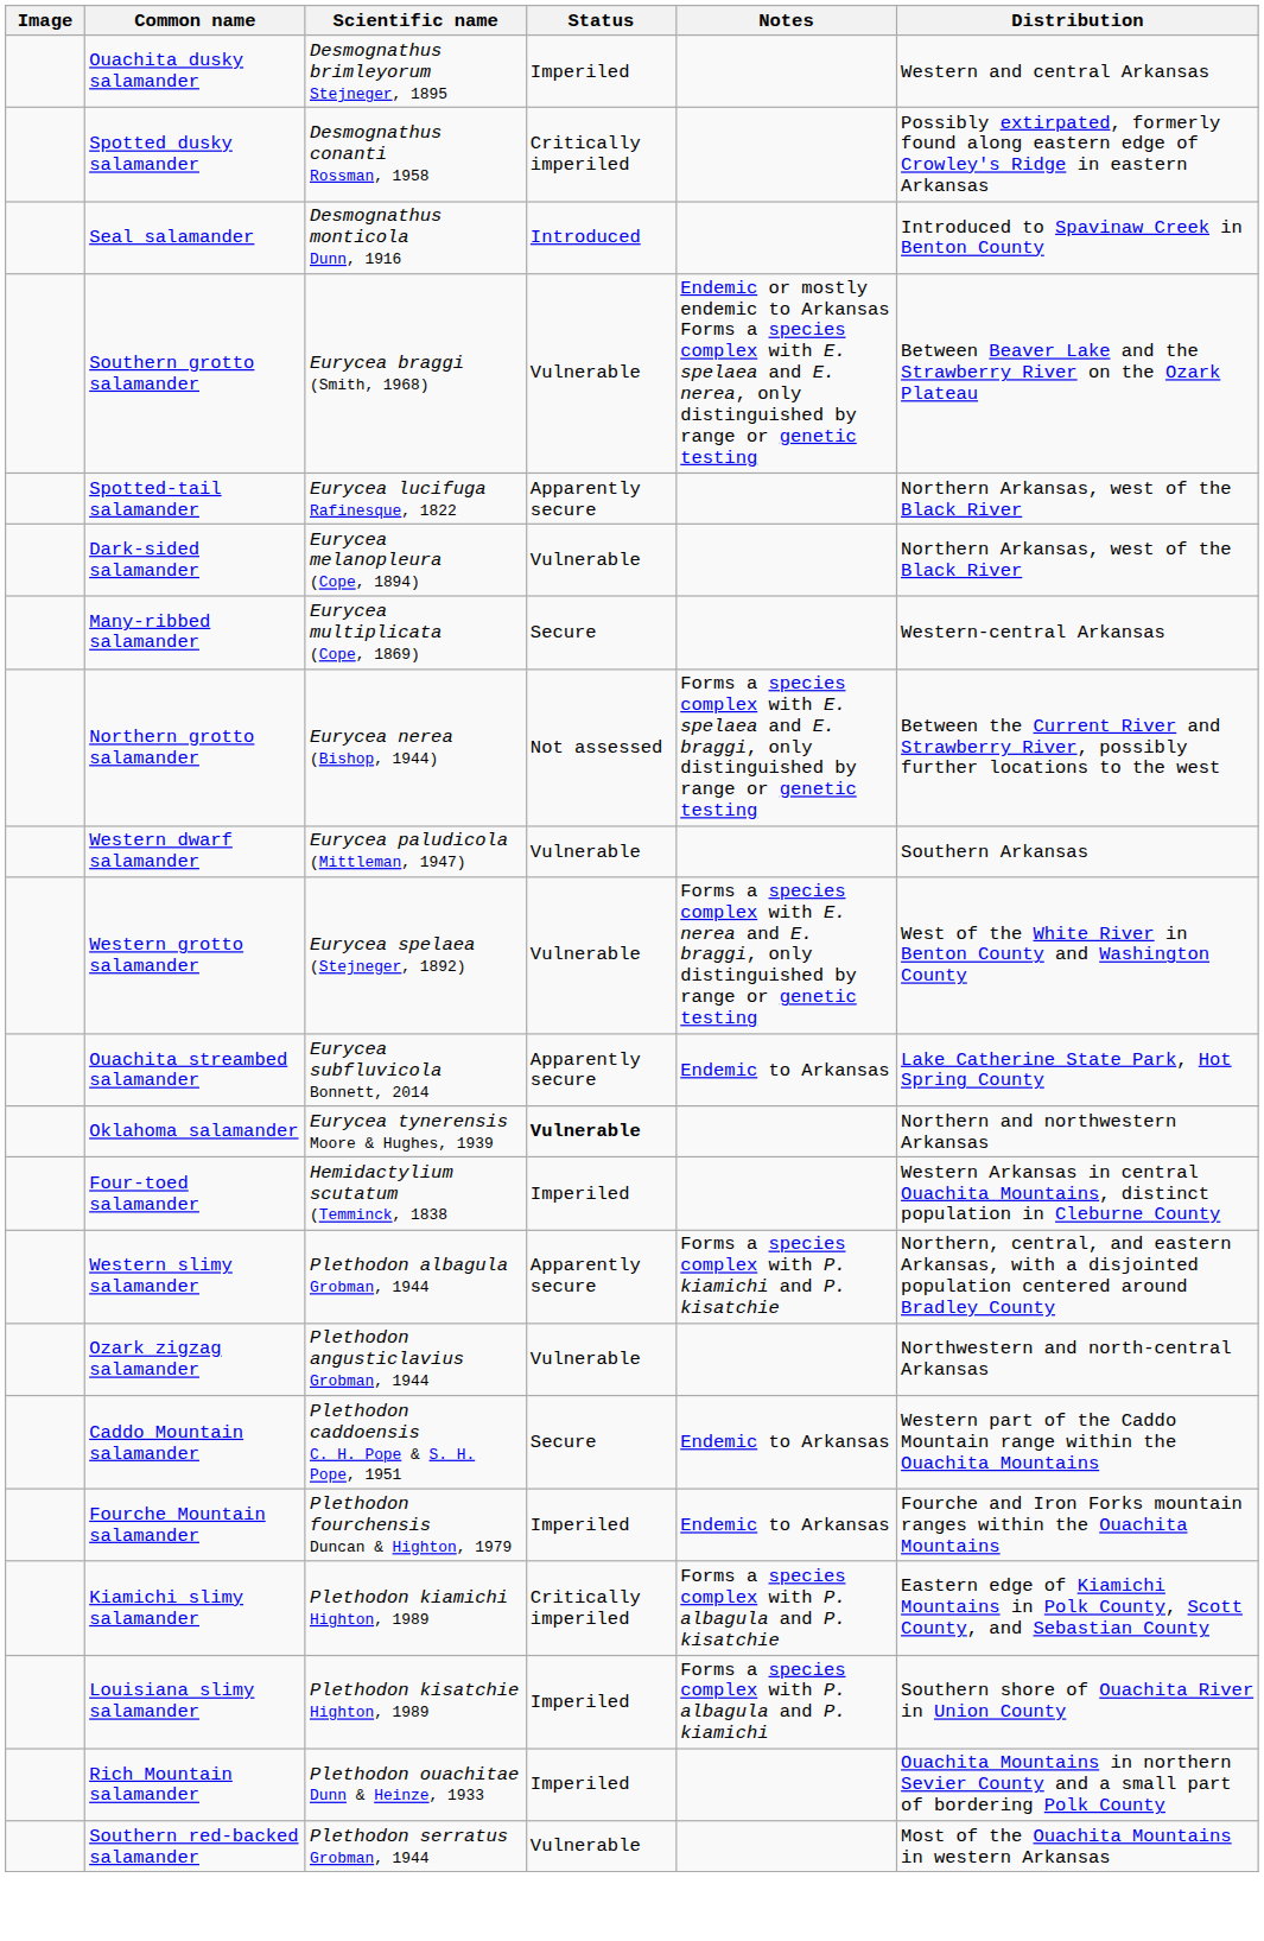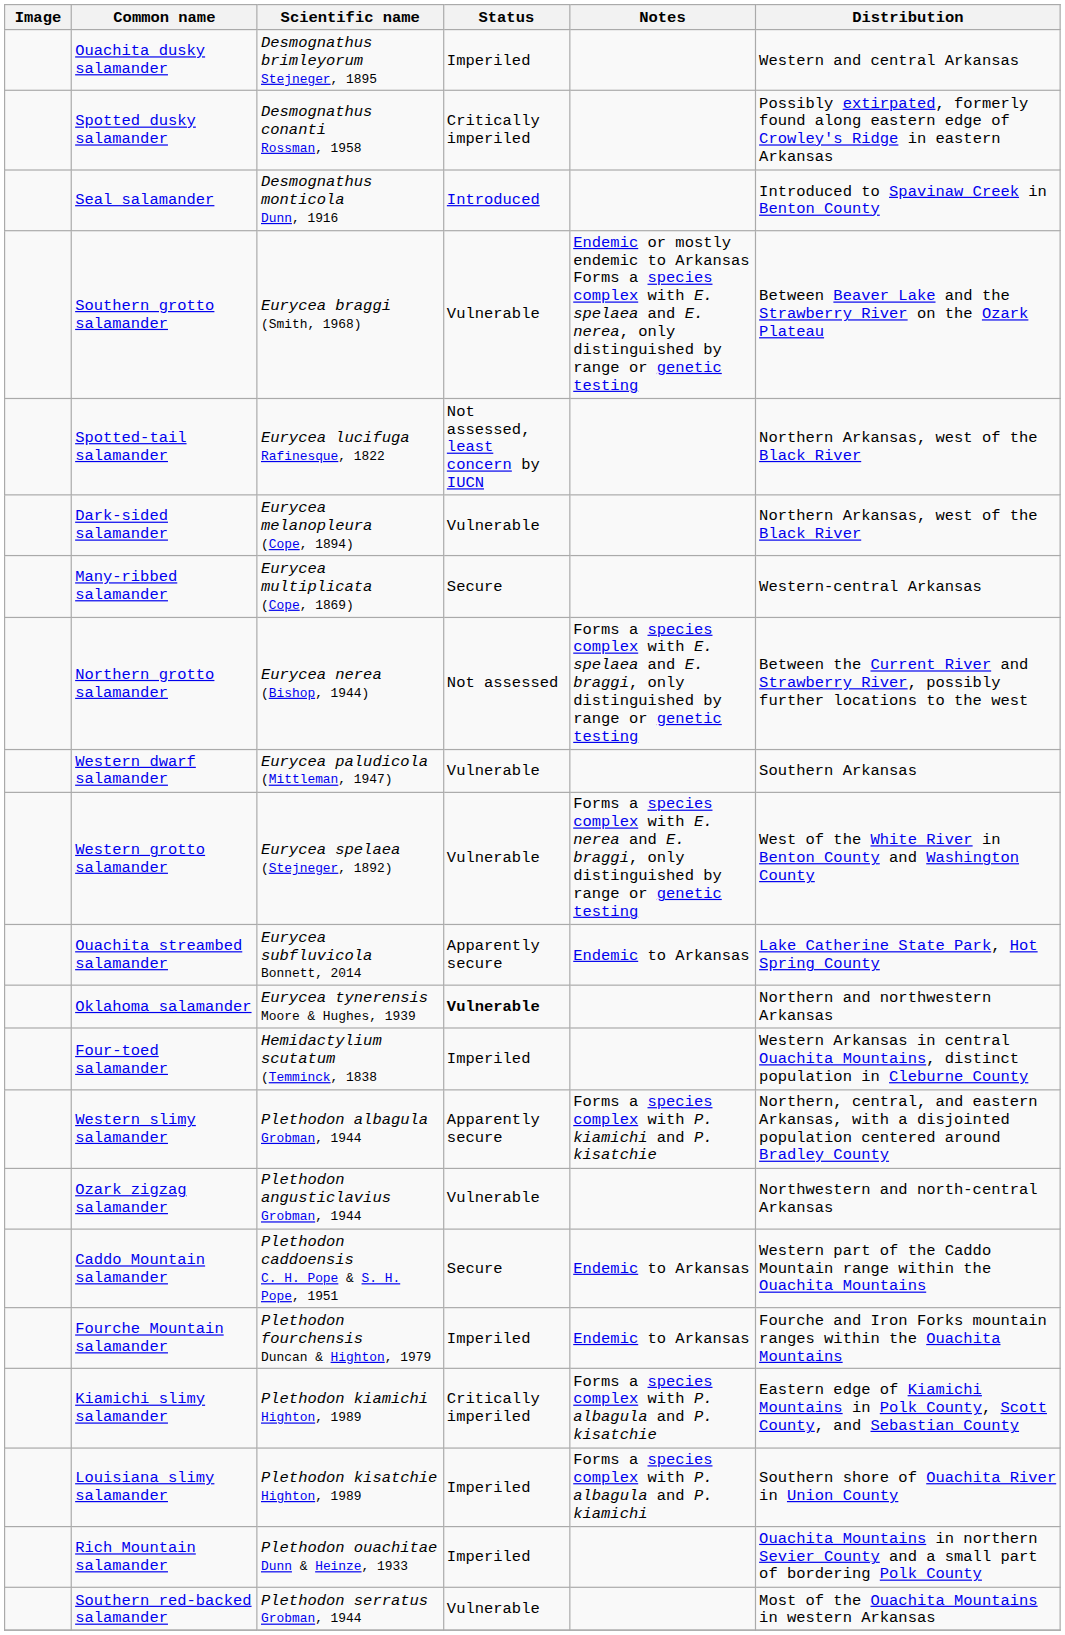 <table class="wikitable">
 <tr>
 <th scope="col" style="width: 50px;">Image</th>
 <th scope="col" style="width: 150px;">Common name</th>
 <th scope="col" style="width: 150px;">Scientific name</th>
 <th scope="col" style="width: 100px;">Status</th>
 <th scope="col" style="width: 150px;">Notes</th>
 <th scope="col" style="width: 250px;">Distribution</th>
 </tr>
 <tr>
 <td></td>
 <td><a href='#'>Ouachita dusky salamander</a></td>
 <td><em>Desmognathus brimleyorum</em><br><small><a href='#'>Stejneger</a>, 1895</small></td>
 <td>Imperiled</td>
 <td></td>
 <td>Western and central Arkansas</td>
 </tr>
 <tr>
 <td></td>
 <td><a href='#'>Spotted dusky salamander</a></td>
 <td><em>Desmognathus conanti</em><br><small><a href='#'>Rossman</a>, 1958</small></td>
 <td>Critically imperiled</td>
 <td></td>
 <td>Possibly <a href='#'>extirpated</a>, formerly found along eastern edge of <a href='#'>Crowley's Ridge</a> in eastern Arkansas</td>
 </tr>
 <tr>
 <td></td>
 <td><a href='#'>Seal salamander</a></td>
 <td><em>Desmognathus monticola</em><br><small><a href='#'>Dunn</a>, 1916</small></td>
 <td><a href='#'>Introduced</a></td>
 <td></td>
 <td>Introduced to <a href='#'>Spavinaw Creek</a> in <a href='#'>Benton County</a></td>
 </tr>
 <tr>
 <td></td>
 <td><a href='#'>Southern grotto salamander</a></td>
 <td><em>Eurycea braggi</em><br><small>(Smith, 1968)</small></td>
 <td>Vulnerable</td>
 <td><a href='#'>Endemic</a> or mostly endemic to Arkansas<br>Forms a <a href='#'>species complex</a> with <em>E. spelaea</em> and <em>E. nerea</em>, only distinguished by range or <a href='#'>genetic testing</a></td>
 <td>Between <a href='#'>Beaver Lake</a> and the <a href='#'>Strawberry River</a> on the <a href='#'>Ozark Plateau</a></td>
 </tr>
 <tr>
 <td></td>
 <td><a href='#'>Spotted-tail salamander</a></td>
 <td><em>Eurycea lucifuga</em><br><small><a href='#'>Rafinesque</a>, 1822</small></td>
-<td>Apparently secure</td>
+<td>Not assessed, <a href='#'>least concern</a> by <a href='#'>IUCN</a></td>
 <td></td>
 <td>Northern Arkansas, west of the <a href='#'>Black River</a></td>
 </tr>
 <tr>
 <td></td>
 <td><a href='#'>Dark-sided salamander</a></td>
 <td><em>Eurycea melanopleura</em><br><small>(<a href='#'>Cope</a>, 1894)</small></td>
 <td>Vulnerable</td>
 <td></td>
 <td>Northern Arkansas, west of the <a href='#'>Black River</a></td>
 </tr>
 <tr>
 <td></td>
 <td><a href='#'>Many-ribbed salamander</a></td>
 <td><em>Eurycea multiplicata</em><br><small>(<a href='#'>Cope</a>, 1869)</small></td>
 <td>Secure</td>
 <td></td>
 <td>Western-central Arkansas</td>
 </tr>
 <tr>
 <td></td>
 <td><a href='#'>Northern grotto salamander</a></td>
 <td><em>Eurycea nerea</em><br><small>(<a href='#'>Bishop</a>, 1944)</small></td>
 <td>Not assessed</td>
 <td>Forms a <a href='#'>species complex</a> with <em>E. spelaea</em> and <em>E. braggi</em>, only distinguished by range or <a href='#'>genetic testing</a></td>
 <td>Between the <a href='#'>Current River</a> and <a href='#'>Strawberry River</a>, possibly further locations to the west</td>
 </tr>
 <tr>
 <td></td>
 <td><a href='#'>Western dwarf salamander</a></td>
 <td><em>Eurycea paludicola</em><br><small>(<a href='#'>Mittleman</a>, 1947)</small></td>
 <td>Vulnerable</td>
 <td></td>
 <td>Southern Arkansas</td>
 </tr>
 <tr>
 <td></td>
 <td><a href='#'>Western grotto salamander</a></td>
 <td><em>Eurycea spelaea</em><br><small>(<a href='#'>Stejneger</a>, 1892)</small></td>
 <td>Vulnerable</td>
 <td>Forms a <a href='#'>species complex</a> with <em>E. nerea</em> and <em>E. braggi</em>, only distinguished by range or <a href='#'>genetic testing</a></td>
 <td>West of the <a href='#'>White River</a> in <a href='#'>Benton County</a> and <a href='#'>Washington County</a></td>
 </tr>
 <tr>
 <td></td>
 <td><a href='#'>Ouachita streambed salamander</a></td>
 <td><em>Eurycea subfluvicola</em><br><small>Bonnett, 2014</small></td>
 <td>Apparently secure</td>
 <td><a href='#'>Endemic</a> to Arkansas</td>
 <td><a href='#'>Lake Catherine State Park</a>, <a href='#'>Hot Spring County</a></td>
 </tr>
 <tr>
 <td></td>
 <td><a href='#'>Oklahoma salamander</a></td>
 <td><em>Eurycea tynerensis</em><br><small>Moore & Hughes, 1939</small></td>
 <td><strong>Vulnerable</strong></td>
 <td></td>
 <td>Northern and northwestern Arkansas</td>
 </tr>
 <tr>
 <td></td>
 <td><a href='#'>Four-toed salamander</a></td>
 <td><em>Hemidactylium scutatum</em><br><small>(<a href='#'>Temminck</a>, 1838</small></td>
 <td>Imperiled</td>
 <td></td>
 <td>Western Arkansas in central <a href='#'>Ouachita Mountains</a>, distinct population in <a href='#'>Cleburne County</a></td>
 </tr>
 <tr>
 <td></td>
 <td><a href='#'>Western slimy salamander</a></td>
 <td><em>Plethodon albagula</em><br><small><a href='#'>Grobman</a>, 1944</small></td>
 <td>Apparently secure</td>
 <td>Forms a <a href='#'>species complex</a> with <em>P. kiamichi</em> and <em>P. kisatchie</em></td>
 <td>Northern, central, and eastern Arkansas, with a disjointed population centered around <a href='#'>Bradley County</a></td>
 </tr>
 <tr>
 <td></td>
 <td><a href='#'>Ozark zigzag salamander</a></td>
 <td><em>Plethodon angusticlavius</em><br><small><a href='#'>Grobman</a>, 1944</small></td>
 <td>Vulnerable</td>
 <td></td>
 <td>Northwestern and north-central Arkansas</td>
 </tr>
 <tr>
 <td></td>
 <td><a href='#'>Caddo Mountain salamander</a></td>
 <td><em>Plethodon caddoensis</em><br><small><a href='#'>C. H. Pope</a> & <a href='#'>S. H. Pope</a>, 1951</small></td>
 <td>Secure</td>
 <td><a href='#'>Endemic</a> to Arkansas</td>
 <td>Western part of the Caddo Mountain range within the <a href='#'>Ouachita Mountains</a></td>
 </tr>
 <tr>
 <td></td>
 <td><a href='#'>Fourche Mountain salamander</a></td>
 <td><em>Plethodon fourchensis</em><br><small>Duncan & <a href='#'>Highton</a>, 1979</small></td>
 <td>Imperiled</td>
 <td><a href='#'>Endemic</a> to Arkansas</td>
 <td>Fourche and Iron Forks mountain ranges within the <a href='#'>Ouachita Mountains</a></td>
 </tr>
 <tr>
 <td></td>
 <td><a href='#'>Kiamichi slimy salamander</a></td>
 <td><em>Plethodon kiamichi</em><br><small><a href='#'>Highton</a>, 1989</small></td>
 <td>Critically imperiled</td>
 <td>Forms a <a href='#'>species complex</a> with <em>P. albagula</em> and <em>P. kisatchie</em></td>
 <td>Eastern edge of <a href='#'>Kiamichi Mountains</a> in <a href='#'>Polk County</a>, <a href='#'>Scott County</a>, and <a href='#'>Sebastian County</a></td>
 </tr>
 <tr>
 <td></td>
 <td><a href='#'>Louisiana slimy salamander</a></td>
 <td><em>Plethodon kisatchie</em><br><small><a href='#'>Highton</a>, 1989</small></td>
 <td>Imperiled</td>
 <td>Forms a <a href='#'>species complex</a> with <em>P. albagula</em> and <em>P. kiamichi</em></td>
 <td>Southern shore of <a href='#'>Ouachita River</a> in <a href='#'>Union County</a></td>
 </tr>
 <tr>
 <td></td>
 <td><a href='#'>Rich Mountain salamander</a></td>
 <td><em>Plethodon ouachitae</em><br><small><a href='#'>Dunn</a> & <a href='#'>Heinze</a>, 1933</small></td>
 <td>Imperiled</td>
 <td></td>
 <td><a href='#'>Ouachita Mountains</a> in northern <a href='#'>Sevier County</a> and a small part of bordering <a href='#'>Polk County</a></td>
 </tr>
 <tr>
 <td></td>
 <td><a href='#'>Southern red-backed salamander</a></td>
 <td><em>Plethodon serratus</em><br><small><a href='#'>Grobman</a>, 1944</small></td>
 <td>Vulnerable</td>
 <td></td>
 <td>Most of the <a href='#'>Ouachita Mountains</a> in western Arkansas</td>
 </tr>
 <tr>
 </tr>
 </table>
